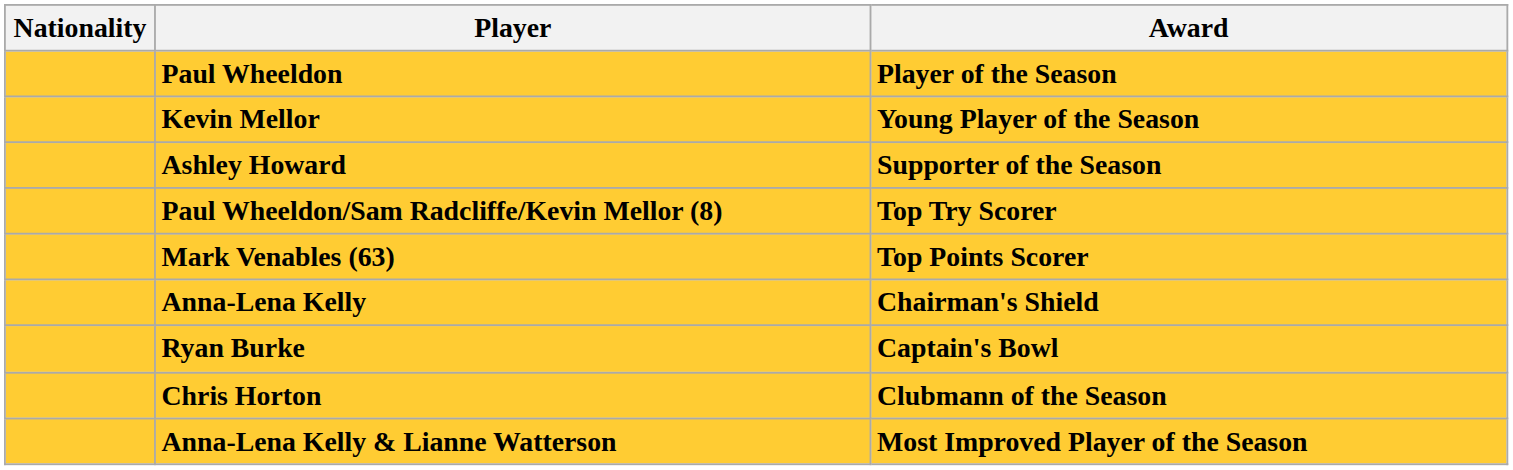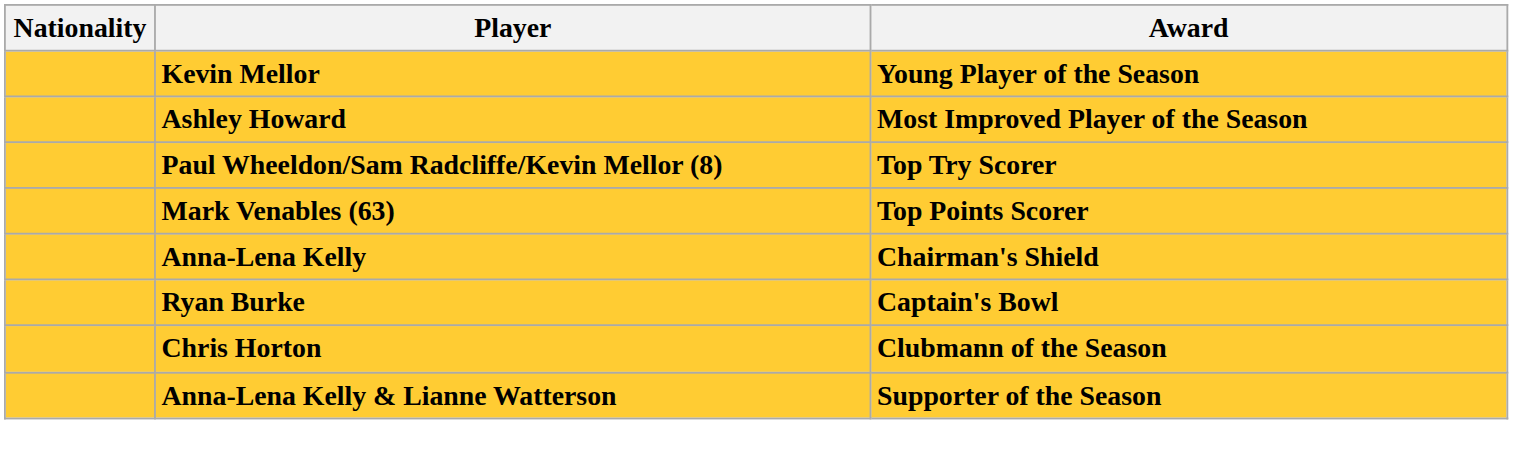 <table class="wikitable sortable"  style="width:65%; font-size:95%;">
 <tr style="background:#efefef;">
 <th width=5%>Nationality</th>
 <th width=45%>Player</th>
 <th width=40%>Award</th>
-</tr>
-<tr style="background:#fc3;">
-<td align=centre></td>
-<td><strong>Paul Wheeldon</strong></td>
-<td align=centre><strong>Player of the Season</strong></td>
 </tr>
 <tr style="background:#fc3;">
 <td align=centre></td>
 <td><strong>Kevin Mellor</strong></td>
 <td align=centre><strong>Young Player of the Season</strong></td>
 </tr>
 <tr style="background:#fc3;">
 <td align=centre></td>
 <td><strong>Ashley Howard</strong></td>
-<td align=centre><strong>Supporter of the Season</strong></td>
+<td align=centre><strong>Most Improved Player of the Season</strong></td>
 </tr>
 <tr style="background:#fc3;">
 <td align=centre>    </td>
 <td><strong>Paul Wheeldon/Sam Radcliffe/Kevin Mellor (8)</strong></td>
 <td align=centre><strong>Top Try Scorer</strong></td>
 </tr>
 <tr style="background:#fc3;">
 <td align=centre></td>
 <td><strong>Mark Venables (63)</strong></td>
 <td align=centre><strong>Top Points Scorer</strong></td>
 </tr>
 <tr style="background:#fc3;">
 <td align=centre></td>
 <td><strong>Anna-Lena Kelly</strong></td>
 <td align=centre><strong>Chairman's Shield</strong></td>
 </tr>
 <tr style="background:#fc3;">
 <td align=centre></td>
 <td><strong>Ryan Burke</strong></td>
 <td align=centre><strong>Captain's Bowl</strong></td>
 </tr>
 <tr style="background:#fc3;">
 <td align=centre></td>
 <td><strong>Chris Horton</strong></td>
 <td align=centre><strong>Clubmann of the Season</strong></td>
 </tr>
 <tr style="background:#fc3;">
 <td align=centre>  </td>
 <td><strong>Anna-Lena Kelly & Lianne Watterson</strong></td>
-<td align=centre><strong>Most Improved Player of the Season</strong></td>
+<td align=centre><strong>Supporter of the Season</strong></td>
 </tr>
 </table>
